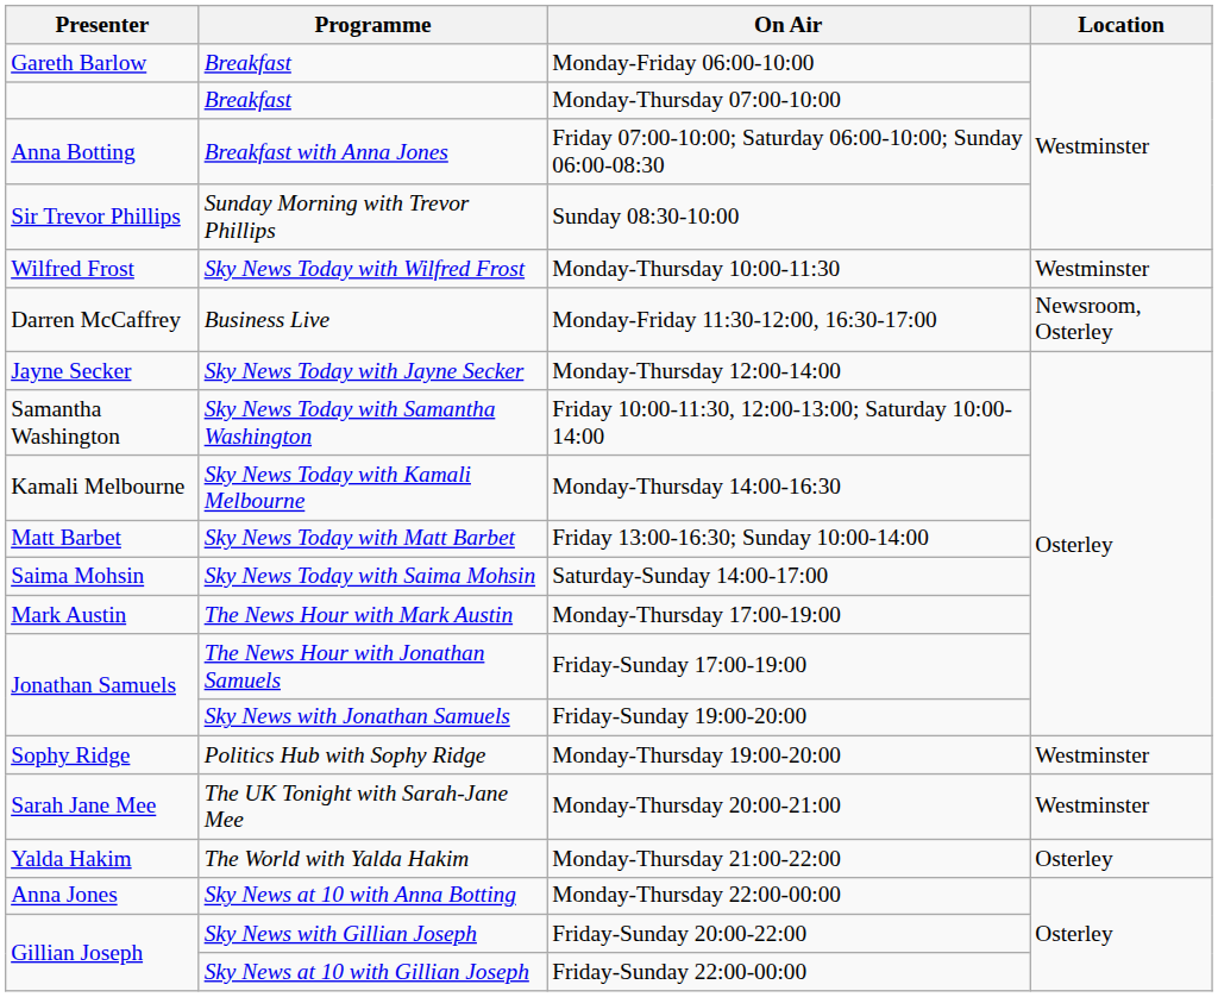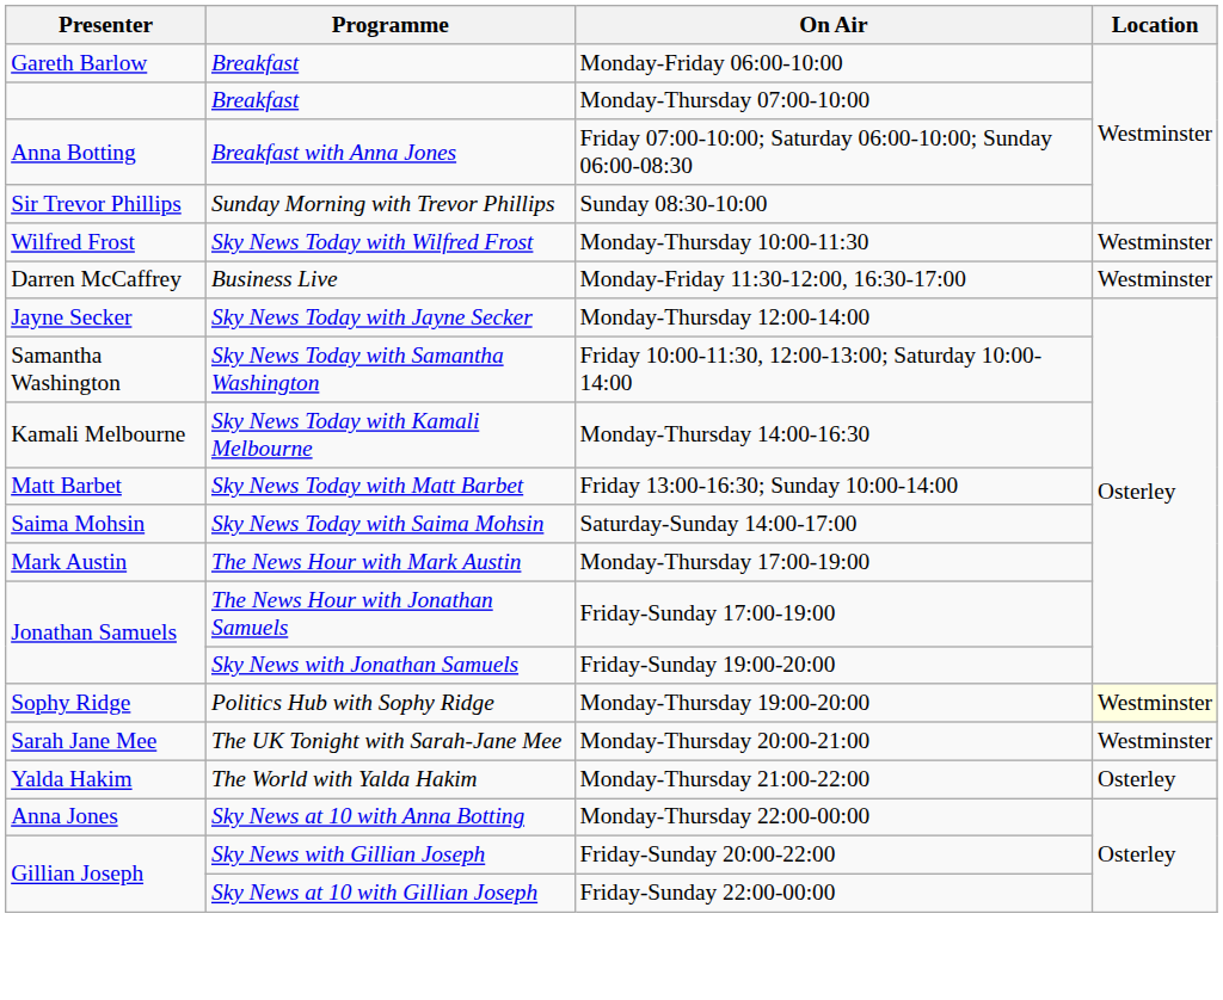 <table class="wikitable" style="font-size:90%; width:60%;">
 <tr>
 <th scope="col">Presenter</th>
 <th scope="col">Programme</th>
 <th scope="col">On Air</th>
 <th scope="col">Location</th>
 </tr>
 <tr>
 <td><a href='#'>Gareth Barlow</a></td>
 <td><em><a href='#'>Breakfast</a></em></td>
 <td>Monday-Friday 06:00-10:00</td>
 <td rowspan="4">Westminster</td>
 </tr>
 <tr>
 <td></td>
 <td><em><a href='#'>Breakfast</a></em></td>
 <td>Monday-Thursday 07:00-10:00</td>
 </tr>
 <tr>
 <td><a href='#'>Anna Botting</a></td>
 <td><em><a href='#'>Breakfast with Anna Jones</a></em></td>
 <td>Friday 07:00-10:00; Saturday 06:00-10:00; Sunday 06:00-08:30</td>
 </tr>
 <tr>
 <td><a href='#'>Sir Trevor Phillips</a></td>
 <td><em>Sunday Morning with</em> <em>Trevor Phillips</em></td>
 <td>Sunday 08:30-10:00</td>
 </tr>
 <tr>
 <td><a href='#'>Wilfred Frost</a></td>
 <td><em><a href='#'>Sky News Today with Wilfred Frost</a></em></td>
 <td>Monday-Thursday 10:00-11:30</td>
 <td>Westminster</td>
 </tr>
 <tr>
 <td>Darren McCaffrey</td>
 <td><em>Business Live</em></td>
 <td>Monday-Friday 11:30-12:00, 16:30-17:00</td>
-<td>Newsroom, Osterley</td>
+<td>Westminster</td>
 </tr>
 <tr>
 <td><a href='#'>Jayne Secker</a></td>
 <td><em><a href='#'>Sky News Today with Jayne Secker</a></em></td>
 <td>Monday-Thursday 12:00-14:00</td>
 <td rowspan="8">Osterley</td>
 </tr>
 <tr>
 <td>Samantha Washington</td>
 <td><em><a href='#'>Sky News Today with Samantha Washington</a></em></td>
 <td>Friday 10:00-11:30, 12:00-13:00; Saturday 10:00-14:00</td>
 </tr>
 <tr>
 <td>Kamali Melbourne</td>
 <td><em><a href='#'>Sky News Today with Kamali Melbourne</a></em></td>
 <td>Monday-Thursday 14:00-16:30</td>
 </tr>
 <tr>
 <td><a href='#'>Matt Barbet</a></td>
 <td><em><a href='#'>Sky News Today with Matt Barbet</a></em></td>
 <td>Friday 13:00-16:30; Sunday 10:00-14:00</td>
 </tr>
 <tr>
 <td><a href='#'>Saima Mohsin</a></td>
 <td><em><a href='#'>Sky News Today with Saima Mohsin</a></em></td>
 <td>Saturday-Sunday 14:00-17:00</td>
 </tr>
 <tr>
 <td><a href='#'>Mark Austin</a></td>
 <td><em><a href='#'>The News Hour with Mark Austin</a></em></td>
 <td>Monday-Thursday 17:00-19:00</td>
 </tr>
 <tr>
 <td rowspan="2"><a href='#'>Jonathan Samuels</a></td>
 <td><em><a href='#'>The News Hour with Jonathan Samuels</a></em></td>
 <td>Friday-Sunday 17:00-19:00</td>
 </tr>
 <tr>
 <td><em><a href='#'>Sky News with Jonathan Samuels</a></em></td>
 <td>Friday-Sunday 19:00-20:00</td>
 </tr>
 <tr>
 <td><a href='#'>Sophy Ridge</a></td>
 <td><em>Politics Hub with Sophy Ridge</em></td>
 <td>Monday-Thursday 19:00-20:00</td>
-<td>Westminster</td>
+<td style="background: lightyellow;">Westminster</td>
 </tr>
 <tr>
 <td><a href='#'>Sarah Jane Mee</a></td>
 <td><em>The UK Tonight with Sarah-Jane Mee</em></td>
 <td>Monday-Thursday 20:00-21:00</td>
 <td>Westminster</td>
 </tr>
 <tr>
 <td><a href='#'>Yalda Hakim</a></td>
 <td><em>The World with Yalda Hakim</em></td>
 <td>Monday-Thursday 21:00-22:00</td>
 <td>Osterley</td>
 </tr>
 <tr>
 <td><a href='#'>Anna Jones</a></td>
 <td><em><a href='#'>Sky News at 10 with Anna Botting</a></em></td>
 <td>Monday-Thursday 22:00-00:00</td>
 <td rowspan="3">Osterley</td>
 </tr>
 <tr>
 <td rowspan="2"><a href='#'>Gillian Joseph</a></td>
 <td><em><a href='#'>Sky News with Gillian Joseph</a></em></td>
 <td>Friday-Sunday 20:00-22:00</td>
 </tr>
 <tr>
 <td><em><a href='#'>Sky News at 10 with Gillian Joseph</a></em></td>
 <td>Friday-Sunday 22:00-00:00</td>
 </tr>
 </table>
